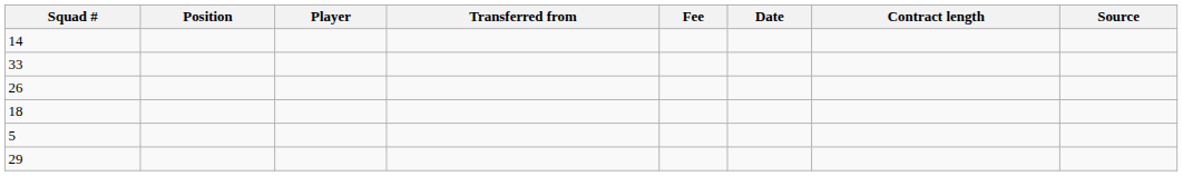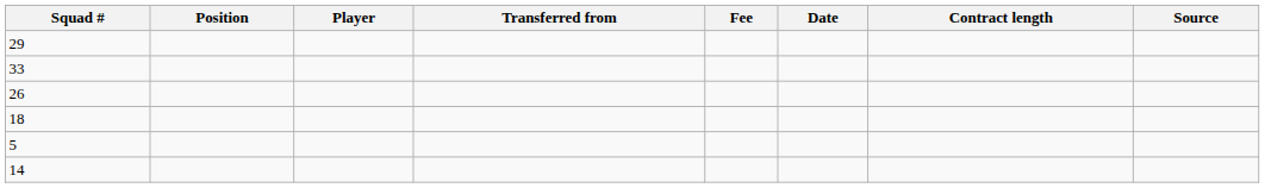 <table width=98% class="wikitable sortable" style="text-align:center; font-size:95%; text-align:left">
 <tr>
 <th>Squad #</th>
 <th>Position</th>
 <th>Player</th>
 <th>Transferred from</th>
 <th>Fee</th>
 <th>Date</th>
 <th>Contract length</th>
 <th>Source</th>
 </tr>
 <tr>
-<td>14</td>
+<td>29</td>
 <td></td>
 <td></td>
 <td></td>
 <td></td>
 <td></td>
 <td></td>
 <td></td>
 </tr>
 <tr>
 <td>33</td>
 <td></td>
 <td></td>
 <td></td>
 <td></td>
 <td></td>
 <td></td>
 <td></td>
 </tr>
 <tr>
 <td>26</td>
 <td></td>
 <td></td>
 <td></td>
 <td></td>
 <td></td>
 <td></td>
 <td></td>
 </tr>
 <tr>
 <td>18</td>
 <td></td>
 <td></td>
 <td></td>
 <td></td>
 <td></td>
 <td></td>
 <td></td>
 </tr>
 <tr>
 <td>5</td>
 <td></td>
 <td></td>
 <td></td>
 <td></td>
 <td></td>
 <td></td>
 <td></td>
 </tr>
 <tr>
-<td>29</td>
+<td>14</td>
 <td></td>
 <td></td>
 <td></td>
 <td></td>
 <td></td>
 <td></td>
 <td></td>
 </tr>
 </table>
